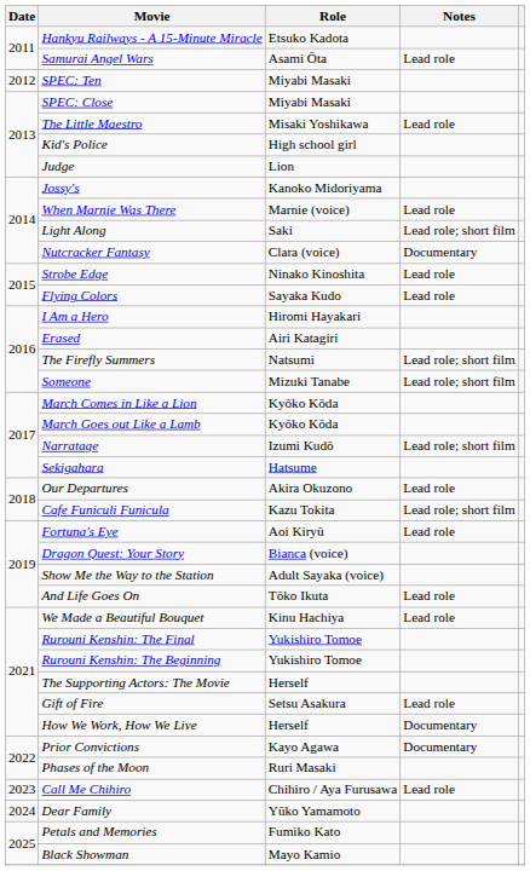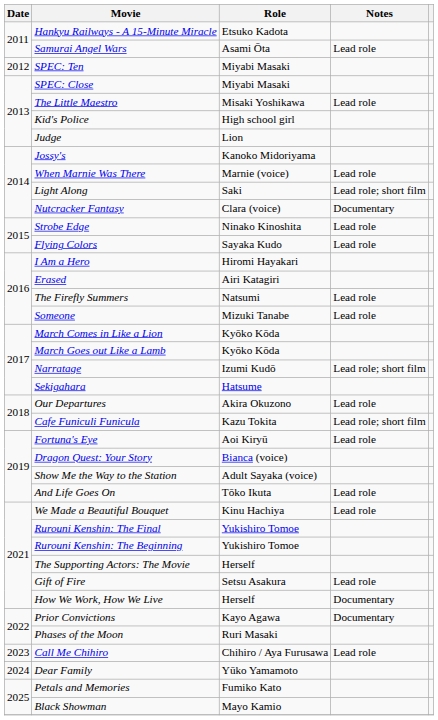 <table class="wikitable sortable">
 <tr>
 <th>Date</th>
 <th>Movie</th>
 <th>Role</th>
 <th class="unsortable">Notes</th>
 <th class="unsortable"></th>
 </tr>
 <tr>
 <td rowspan="2">2011</td>
 <td><em><a href='#'>Hankyu Railways - A 15-Minute Miracle</a></em></td>
 <td>Etsuko Kadota</td>
 <td></td>
 <td></td>
 </tr>
 <tr>
 <td><em><a href='#'>Samurai Angel Wars</a></em></td>
 <td>Asami Ōta</td>
 <td>Lead role</td>
 <td></td>
 </tr>
 <tr>
 <td>2012</td>
 <td><em><a href='#'>SPEC: Ten</a></em></td>
 <td>Miyabi Masaki</td>
 <td></td>
 <td></td>
 </tr>
 <tr>
 <td rowspan="4">2013</td>
 <td><em><a href='#'>SPEC: Close</a></em></td>
 <td>Miyabi Masaki</td>
 <td></td>
 <td></td>
 </tr>
 <tr>
 <td><em><a href='#'>The Little Maestro</a></em></td>
 <td>Misaki Yoshikawa</td>
 <td>Lead role</td>
 <td></td>
 </tr>
 <tr>
 <td><em>Kid's Police</em></td>
 <td>High school girl</td>
 <td></td>
 <td></td>
 </tr>
 <tr>
 <td><em>Judge</em></td>
 <td>Lion</td>
 <td></td>
 <td></td>
 </tr>
 <tr>
 <td rowspan="4">2014</td>
 <td><em><a href='#'>Jossy's</a></em></td>
 <td>Kanoko Midoriyama</td>
 <td></td>
 <td></td>
 </tr>
 <tr>
 <td><em><a href='#'>When Marnie Was There</a></em></td>
 <td>Marnie (voice)</td>
 <td>Lead role</td>
 <td></td>
 </tr>
 <tr>
 <td><em>Light Along</em></td>
 <td>Saki</td>
 <td>Lead role; short film</td>
 <td></td>
 </tr>
 <tr>
 <td><em><a href='#'>Nutcracker Fantasy</a></em></td>
 <td>Clara (voice)</td>
 <td>Documentary</td>
 <td></td>
 </tr>
 <tr>
 <td rowspan="2">2015</td>
 <td><em><a href='#'>Strobe Edge</a></em></td>
 <td>Ninako Kinoshita</td>
 <td>Lead role</td>
 <td></td>
 </tr>
 <tr>
 <td><em><a href='#'>Flying Colors</a></em></td>
 <td>Sayaka Kudo</td>
 <td>Lead role</td>
 <td></td>
 </tr>
 <tr>
 <td rowspan="4">2016</td>
 <td><em><a href='#'>I Am a Hero</a></em></td>
 <td>Hiromi Hayakari</td>
 <td></td>
 <td></td>
 </tr>
 <tr>
 <td><em><a href='#'>Erased</a></em></td>
 <td>Airi Katagiri</td>
 <td></td>
 <td></td>
 </tr>
 <tr>
 <td><em>The Firefly Summers</em></td>
 <td>Natsumi</td>
-<td>Lead role; short film</td>
+<td>Lead role</td>
 <td></td>
 </tr>
 <tr>
 <td><em><a href='#'>Someone</a></em></td>
 <td>Mizuki Tanabe</td>
-<td>Lead role; short film</td>
+<td>Lead role</td>
 <td></td>
 </tr>
 <tr>
 <td rowspan="4">2017</td>
 <td><em><a href='#'>March Comes in Like a Lion</a></em></td>
 <td>Kyōko Kōda</td>
 <td></td>
 <td></td>
 </tr>
 <tr>
 <td><em><a href='#'>March Goes out Like a Lamb</a></em></td>
 <td>Kyōko Kōda</td>
 <td></td>
 <td></td>
 </tr>
 <tr>
 <td><em><a href='#'>Narratage</a></em></td>
 <td>Izumi Kudō</td>
 <td>Lead role; short film</td>
 <td></td>
 </tr>
 <tr>
 <td><em><a href='#'>Sekigahara</a></em></td>
 <td><a href='#'>Hatsume</a></td>
 <td></td>
 <td></td>
 </tr>
 <tr>
 <td rowspan="2">2018</td>
 <td><em>Our Departures</em></td>
 <td>Akira Okuzono</td>
 <td>Lead role</td>
 <td></td>
 </tr>
 <tr>
 <td><em><a href='#'>Cafe Funiculi Funicula</a></em></td>
 <td>Kazu Tokita</td>
 <td>Lead role; short film</td>
 <td></td>
 </tr>
 <tr>
 <td rowspan="4">2019</td>
 <td><em><a href='#'>Fortuna's Eye</a></em></td>
 <td>Aoi Kiryū</td>
 <td>Lead role</td>
 <td></td>
 </tr>
 <tr>
 <td><em><a href='#'>Dragon Quest: Your Story</a></em></td>
 <td><a href='#'>Bianca</a> (voice)</td>
 <td></td>
 <td></td>
 </tr>
 <tr>
 <td><em>Show Me the Way to the Station</em></td>
 <td>Adult Sayaka (voice)</td>
 <td></td>
 <td></td>
 </tr>
 <tr>
 <td><em>And Life Goes On</em></td>
 <td>Tōko Ikuta</td>
 <td>Lead role</td>
 <td></td>
 </tr>
 <tr>
 <td rowspan="6">2021</td>
 <td><em>We Made a Beautiful Bouquet</em></td>
 <td>Kinu Hachiya</td>
 <td>Lead role</td>
 <td></td>
 </tr>
 <tr>
 <td><em><a href='#'>Rurouni Kenshin: The Final</a></em></td>
 <td><a href='#'>Yukishiro Tomoe</a></td>
 <td></td>
 <td></td>
 </tr>
 <tr>
 <td><em><a href='#'>Rurouni Kenshin: The Beginning</a></em></td>
 <td>Yukishiro Tomoe</td>
 <td></td>
 <td></td>
 </tr>
 <tr>
 <td><em>The Supporting Actors: The Movie</em></td>
 <td>Herself</td>
 <td></td>
 <td></td>
 </tr>
 <tr>
 <td><em>Gift of Fire</em></td>
 <td>Setsu Asakura</td>
 <td>Lead role</td>
 <td></td>
 </tr>
 <tr>
 <td><em>How We Work, How We Live</em></td>
 <td>Herself</td>
 <td>Documentary</td>
 <td></td>
 </tr>
 <tr>
 <td rowspan=2>2022</td>
 <td><em>Prior Convictions</em></td>
 <td>Kayo Agawa</td>
 <td>Documentary</td>
 <td></td>
 </tr>
 <tr>
 <td><em>Phases of the Moon</em></td>
 <td>Ruri Masaki</td>
 <td></td>
 <td></td>
 </tr>
 <tr>
 <td>2023</td>
 <td><em><a href='#'>Call Me Chihiro</a></em></td>
 <td>Chihiro / Aya Furusawa</td>
 <td>Lead role</td>
 <td></td>
 </tr>
 <tr>
 <td>2024</td>
 <td><em>Dear Family</em></td>
 <td>Yūko Yamamoto</td>
 <td></td>
 <td></td>
 </tr>
 <tr>
 <td rowspan=2>2025</td>
 <td><em>Petals and Memories</em></td>
 <td>Fumiko Kato</td>
 <td></td>
 <td></td>
 </tr>
 <tr>
 <td><em>Black Showman</em></td>
 <td>Mayo Kamio</td>
 <td></td>
 <td></td>
 </tr>
 <tr>
 </tr>
 </table>
